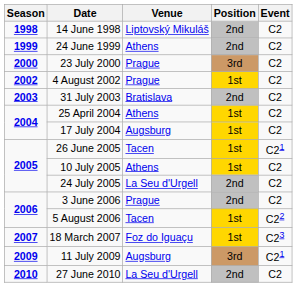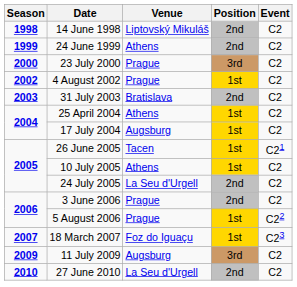 <table class="wikitable" style="text-align:center; font-size:95%;">
 <tr>
 <th>Season</th>
 <th>Date</th>
 <th>Venue</th>
 <th>Position</th>
 <th>Event</th>
 </tr>
 <tr>
 <td><strong><a href='#'>1998</a></strong></td>
 <td align=right>14 June 1998</td>
 <td align=left><a href='#'>Liptovský Mikuláš</a></td>
 <td bgcolor=silver>2nd</td>
 <td>C2</td>
 </tr>
 <tr>
 <td><strong><a href='#'>1999</a></strong></td>
 <td align=right>24 June 1999</td>
 <td align=left><a href='#'>Athens</a></td>
 <td bgcolor=silver>2nd</td>
 <td>C2</td>
 </tr>
 <tr>
 <td><strong><a href='#'>2000</a></strong></td>
 <td align=right>23 July 2000</td>
 <td align=left><a href='#'>Prague</a></td>
 <td bgcolor=cc9966>3rd</td>
 <td>C2</td>
 </tr>
 <tr>
 <td><strong><a href='#'>2002</a></strong></td>
 <td align=right>4 August 2002</td>
 <td align=left><a href='#'>Prague</a></td>
 <td bgcolor=gold>1st</td>
 <td>C2</td>
 </tr>
 <tr>
 <td><strong><a href='#'>2003</a></strong></td>
 <td align=right>31 July 2003</td>
 <td align=left><a href='#'>Bratislava</a></td>
 <td bgcolor=silver>2nd</td>
 <td>C2</td>
 </tr>
 <tr>
 <td rowspan=2><strong><a href='#'>2004</a></strong></td>
 <td align=right>25 April 2004</td>
 <td align=left><a href='#'>Athens</a></td>
 <td bgcolor=gold>1st</td>
 <td>C2</td>
 </tr>
 <tr>
 <td align=right>17 July 2004</td>
 <td align=left><a href='#'>Augsburg</a></td>
 <td bgcolor=gold>1st</td>
 <td>C2</td>
 </tr>
 <tr>
 <td rowspan=3><strong><a href='#'>2005</a></strong></td>
 <td align=right>26 June 2005</td>
 <td align=left><a href='#'>Tacen</a></td>
 <td bgcolor=gold>1st</td>
 <td>C2<sup><a href='#'>1</a></sup></td>
 </tr>
 <tr>
 <td align=right>10 July 2005</td>
 <td align=left><a href='#'>Athens</a></td>
 <td bgcolor=gold>1st</td>
 <td>C2</td>
 </tr>
 <tr>
 <td align=right>24 July 2005</td>
 <td align=left><a href='#'>La Seu d'Urgell</a></td>
 <td bgcolor=silver>2nd</td>
 <td>C2</td>
 </tr>
 <tr>
 <td rowspan=2><strong><a href='#'>2006</a></strong></td>
 <td align=right>3 June 2006</td>
 <td align=left><a href='#'>Prague</a></td>
 <td bgcolor=silver>2nd</td>
 <td>C2</td>
 </tr>
 <tr>
 <td align=right>5 August 2006</td>
-<td align=left><a href='#'>Tacen</a></td>
+<td align=left><a href='#'>Prague</a></td>
 <td bgcolor=gold>1st</td>
 <td>C2<sup><a href='#'>2</a></sup></td>
 </tr>
 <tr>
 <td><strong><a href='#'>2007</a></strong></td>
 <td align=right>18 March 2007</td>
 <td align=left><a href='#'>Foz do Iguaçu</a></td>
 <td bgcolor=gold>1st</td>
 <td>C2<sup><a href='#'>3</a></sup></td>
 </tr>
 <tr>
 <td><strong><a href='#'>2009</a></strong></td>
 <td align=right>11 July 2009</td>
 <td align=left><a href='#'>Augsburg</a></td>
 <td bgcolor=cc9966>3rd</td>
-<td>C2<sup><a href='#'>1</a></sup></td>
+<td>C2</td>
 </tr>
 <tr>
 <td><strong><a href='#'>2010</a></strong></td>
 <td align=right>27 June 2010</td>
 <td align=left><a href='#'>La Seu d'Urgell</a></td>
 <td bgcolor=silver>2nd</td>
 <td>C2</td>
 </tr>
 </table>
